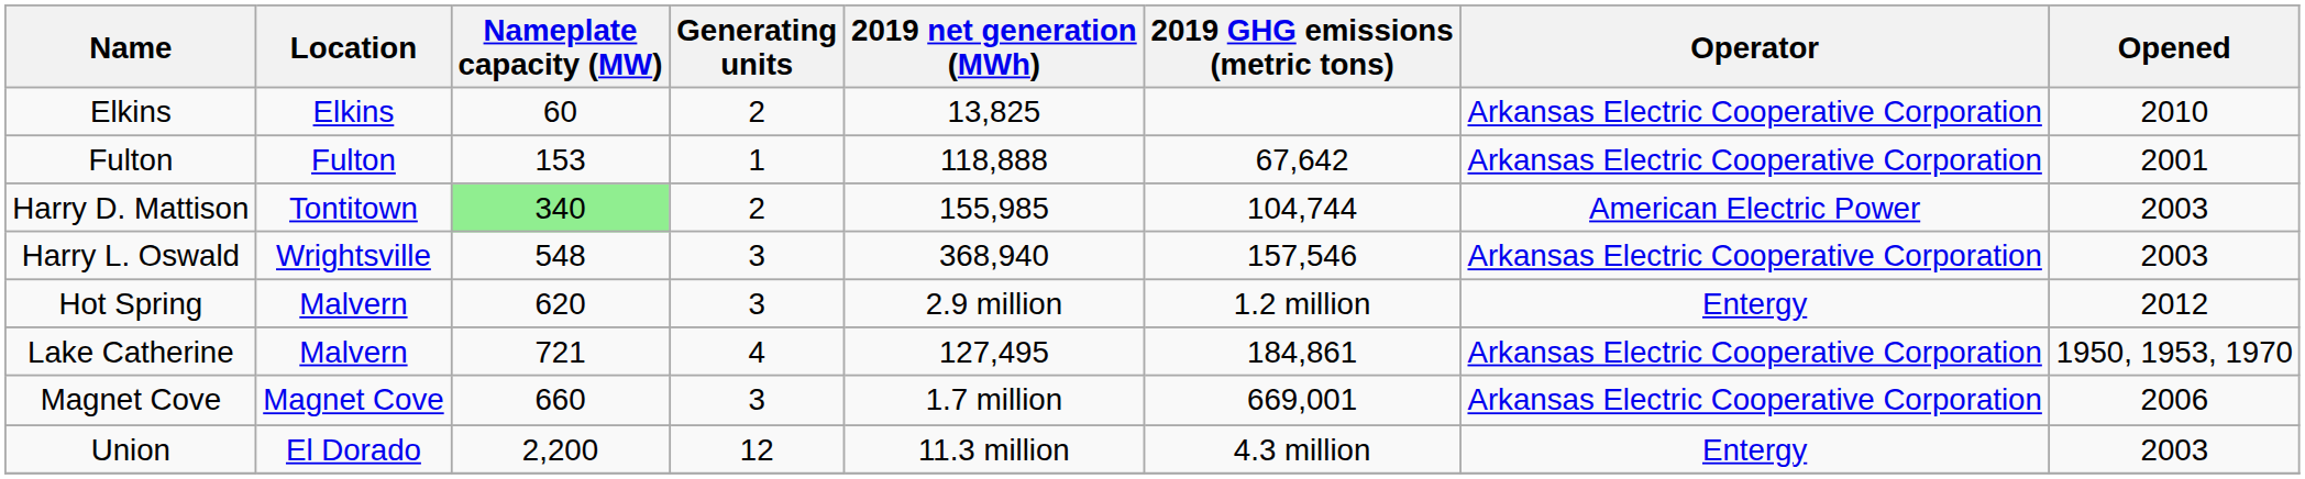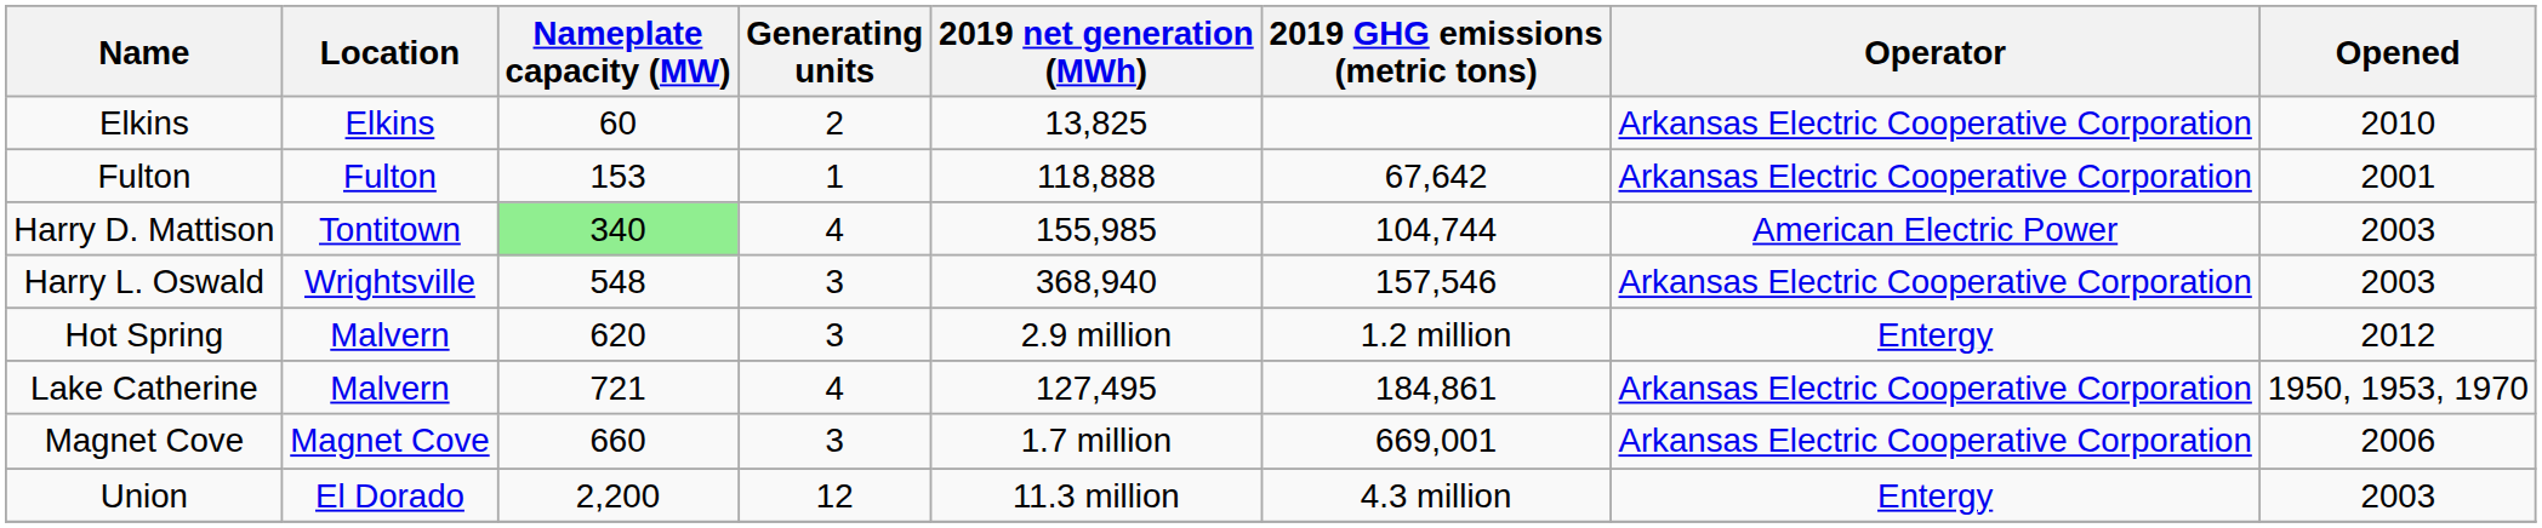 <table class="wikitable sortable" style="font-size:95%; text-align:center;">
 <tr>
 <th>Name</th>
 <th>Location</th>
 <th><a href='#'>Nameplate</a><br>capacity (<a href='#'>MW</a>)</th>
 <th>Generating<br> units</th>
 <th data-sort-type="number">2019 <a href='#'>net generation</a><br> (<a href='#'>MWh</a>)</th>
 <th data-sort-type="number">2019 <a href='#'>GHG</a> emissions<br> (metric tons)</th>
 <th>Operator</th>
 <th data-sort-type="number">Opened</th>
 </tr>
 <tr>
 <td>Elkins</td>
 <td><a href='#'>Elkins</a></td>
 <td>60</td>
 <td>2</td>
 <td>13,825</td>
 <td></td>
 <td><a href='#'>Arkansas Electric Cooperative Corporation</a></td>
 <td>2010</td>
 </tr>
 <tr>
 <td>Fulton</td>
 <td><a href='#'>Fulton</a></td>
 <td>153</td>
 <td>1</td>
 <td>118,888</td>
 <td>67,642</td>
 <td><a href='#'>Arkansas Electric Cooperative Corporation</a></td>
 <td>2001</td>
 </tr>
 <tr>
 <td>Harry D. Mattison</td>
 <td><a href='#'>Tontitown</a></td>
 <td style="background: lightgreen;">340</td>
-<td>2</td>
+<td>4</td>
 <td>155,985</td>
 <td>104,744</td>
 <td><a href='#'>American Electric Power</a></td>
 <td>2003</td>
 </tr>
 <tr>
 <td>Harry L. Oswald</td>
 <td><a href='#'>Wrightsville</a></td>
 <td>548</td>
 <td>3</td>
 <td>368,940</td>
 <td>157,546</td>
 <td><a href='#'>Arkansas Electric Cooperative Corporation</a></td>
 <td>2003</td>
 </tr>
 <tr>
 <td>Hot Spring</td>
 <td><a href='#'>Malvern</a></td>
 <td>620</td>
 <td>3</td>
 <td>2.9 million</td>
 <td>1.2 million</td>
 <td><a href='#'>Entergy</a></td>
 <td>2012</td>
 </tr>
 <tr>
 <td>Lake Catherine</td>
 <td><a href='#'>Malvern</a></td>
 <td>721</td>
 <td>4</td>
 <td>127,495</td>
 <td>184,861</td>
 <td><a href='#'>Arkansas Electric Cooperative Corporation</a></td>
 <td>1950, 1953, 1970</td>
 </tr>
 <tr>
 <td>Magnet Cove</td>
 <td><a href='#'>Magnet Cove</a></td>
 <td>660</td>
 <td>3</td>
 <td>1.7 million</td>
 <td>669,001</td>
 <td><a href='#'>Arkansas Electric Cooperative Corporation</a></td>
 <td>2006</td>
 </tr>
 <tr>
 <td>Union</td>
 <td><a href='#'>El Dorado</a></td>
 <td>2,200</td>
 <td>12</td>
 <td>11.3 million</td>
 <td>4.3 million</td>
 <td><a href='#'>Entergy</a></td>
 <td>2003</td>
 </tr>
 <tr>
 </tr>
 </table>
